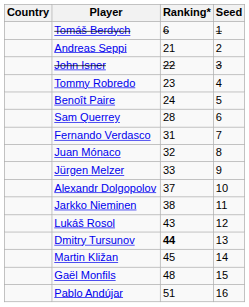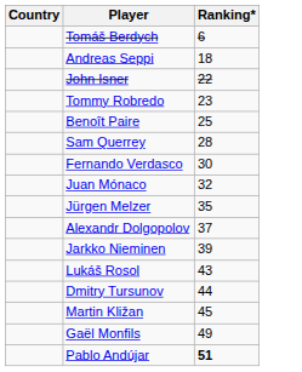 <table class="wikitable" border="1">
 <tr>
 <th>Country</th>
 <th width=150>Player</th>
 <th>Ranking*</th>
-<th>Seed</th>
 </tr>
 <tr>
 <td><s></s></td>
 <td><s><a href='#'>Tomáš Berdych</a></s></td>
 <td><s>6</s></td>
-<td><s>1</s></td>
 </tr>
 <tr>
 <td></td>
 <td><a href='#'>Andreas Seppi</a></td>
-<td>21</td>
-<td>2</td>
+<td>18</td>
 </tr>
 <tr>
 <td><s></s></td>
 <td><s><a href='#'>John Isner</a></s></td>
 <td><s>22</s></td>
-<td><s>3</s></td>
 </tr>
 <tr>
 <td></td>
 <td><a href='#'>Tommy Robredo</a></td>
 <td>23</td>
-<td>4</td>
 </tr>
 <tr>
 <td></td>
 <td><a href='#'>Benoît Paire</a></td>
-<td>24</td>
-<td>5</td>
+<td>25</td>
 </tr>
 <tr>
 <td></td>
 <td><a href='#'>Sam Querrey</a></td>
 <td>28</td>
-<td>6</td>
 </tr>
 <tr>
 <td></td>
 <td><a href='#'>Fernando Verdasco</a></td>
-<td>31</td>
-<td>7</td>
+<td>30</td>
 </tr>
 <tr>
 <td></td>
 <td><a href='#'>Juan Mónaco</a></td>
 <td>32</td>
-<td>8</td>
 </tr>
 <tr>
 <td></td>
 <td><a href='#'>Jürgen Melzer</a></td>
-<td>33</td>
-<td>9</td>
+<td>35</td>
 </tr>
 <tr>
 <td></td>
 <td><a href='#'>Alexandr Dolgopolov</a></td>
 <td>37</td>
-<td>10</td>
 </tr>
 <tr>
 <td></td>
 <td><a href='#'>Jarkko Nieminen</a></td>
-<td>38</td>
-<td>11</td>
+<td>39</td>
 </tr>
 <tr>
 <td></td>
 <td><a href='#'>Lukáš Rosol</a></td>
 <td>43</td>
-<td>12</td>
 </tr>
 <tr>
 <td></td>
 <td><a href='#'>Dmitry Tursunov</a></td>
-<td><strong>44</strong></td>
-<td>13</td>
+<td>44</td>
 </tr>
 <tr>
 <td></td>
 <td><a href='#'>Martin Kližan</a></td>
 <td>45</td>
-<td>14</td>
 </tr>
 <tr>
 <td></td>
 <td><a href='#'>Gaël Monfils</a></td>
-<td>48</td>
-<td>15</td>
+<td>49</td>
 </tr>
 <tr>
 <td></td>
 <td><a href='#'>Pablo Andújar</a></td>
-<td>51</td>
-<td>16</td>
+<td><strong>51</strong></td>
 </tr>
 </table>
